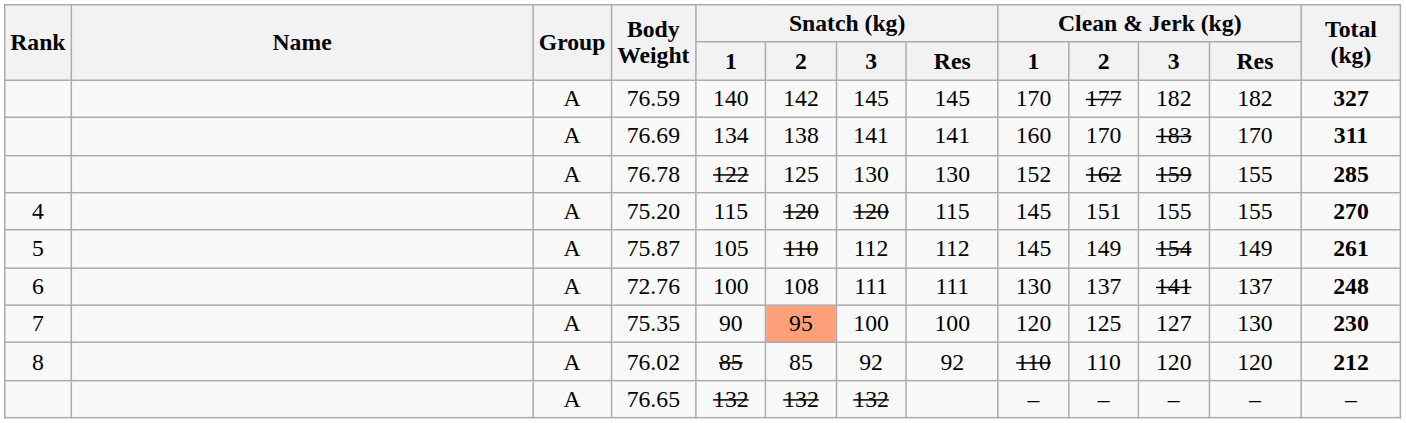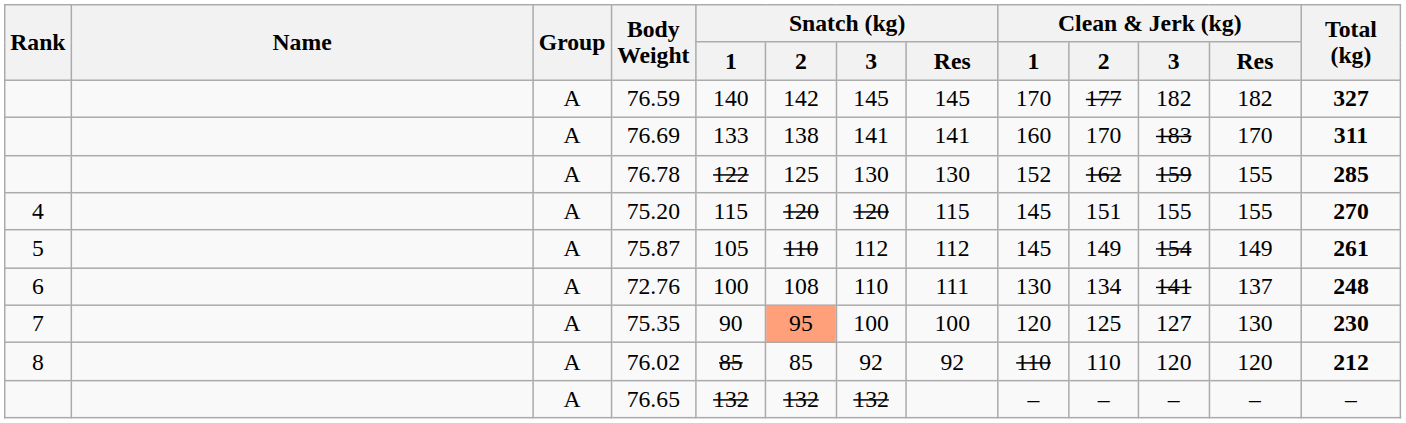 <table class = "wikitable" style="text-align:center;">
 <tr>
 <th rowspan=2>Rank</th>
 <th rowspan=2 width=305>Name</th>
 <th rowspan=2 width=20>Group</th>
 <th rowspan=2 width=50>Body Weight</th>
 <th colspan=4>Snatch (kg)</th>
 <th colspan=4>Clean & Jerk (kg)</th>
 <th rowspan=2 width=60>Total (kg)</th>
 </tr>
 <tr>
 <th width=40>1</th>
 <th width=40>2</th>
 <th width=40>3</th>
 <th width=55>Res</th>
 <th width=40>1</th>
 <th width=40>2</th>
 <th width=40>3</th>
 <th width=55>Res</th>
 </tr>
 <tr>
 <td></td>
 <td align=left></td>
 <td>A</td>
 <td>76.59</td>
 <td>140</td>
 <td>142</td>
 <td>145</td>
 <td>145</td>
 <td>170</td>
 <td><s>177</s></td>
 <td>182</td>
 <td>182</td>
 <td><strong>327</strong></td>
 </tr>
 <tr>
 <td></td>
 <td align=left></td>
 <td>A</td>
 <td>76.69</td>
-<td>134</td>
+<td>133</td>
 <td>138</td>
 <td>141</td>
 <td>141</td>
 <td>160</td>
 <td>170</td>
 <td><s>183</s></td>
 <td>170</td>
 <td><strong>311</strong></td>
 </tr>
 <tr>
 <td></td>
 <td align=left></td>
 <td>A</td>
 <td>76.78</td>
 <td><s>122</s></td>
 <td>125</td>
 <td>130</td>
 <td>130</td>
 <td>152</td>
 <td><s>162</s></td>
 <td><s>159</s></td>
 <td>155</td>
 <td><strong>285</strong></td>
 </tr>
 <tr>
 <td>4</td>
 <td align=left></td>
 <td>A</td>
 <td>75.20</td>
 <td>115</td>
 <td><s>120</s></td>
 <td><s>120</s></td>
 <td>115</td>
 <td>145</td>
 <td>151</td>
 <td>155</td>
 <td>155</td>
 <td><strong>270</strong></td>
 </tr>
 <tr>
 <td>5</td>
 <td align=left></td>
 <td>A</td>
 <td>75.87</td>
 <td>105</td>
 <td><s>110</s></td>
 <td>112</td>
 <td>112</td>
 <td>145</td>
 <td>149</td>
 <td><s>154</s></td>
 <td>149</td>
 <td><strong>261</strong></td>
 </tr>
 <tr>
 <td>6</td>
 <td align=left></td>
 <td>A</td>
 <td>72.76</td>
 <td>100</td>
 <td>108</td>
-<td>111</td>
+<td>110</td>
 <td>111</td>
 <td>130</td>
-<td>137</td>
+<td>134</td>
 <td><s>141</s></td>
 <td>137</td>
 <td><strong>248</strong></td>
 </tr>
 <tr>
 <td>7</td>
 <td align=left></td>
 <td>A</td>
 <td>75.35</td>
 <td>90</td>
 <td style="background: lightsalmon;">95</td>
 <td>100</td>
 <td>100</td>
 <td>120</td>
 <td>125</td>
 <td>127</td>
 <td>130</td>
 <td><strong>230</strong></td>
 </tr>
 <tr>
 <td>8</td>
 <td align=left></td>
 <td>A</td>
 <td>76.02</td>
 <td><s>85</s></td>
 <td>85</td>
 <td>92</td>
 <td>92</td>
 <td><s>110</s></td>
 <td>110</td>
 <td>120</td>
 <td>120</td>
 <td><strong>212</strong></td>
 </tr>
 <tr>
 <td></td>
 <td align=left></td>
 <td>A</td>
 <td>76.65</td>
 <td><s>132</s></td>
 <td><s>132</s></td>
 <td><s>132</s></td>
 <td></td>
 <td>–</td>
 <td>–</td>
 <td>–</td>
 <td>–</td>
 <td>–</td>
 </tr>
 </table>
